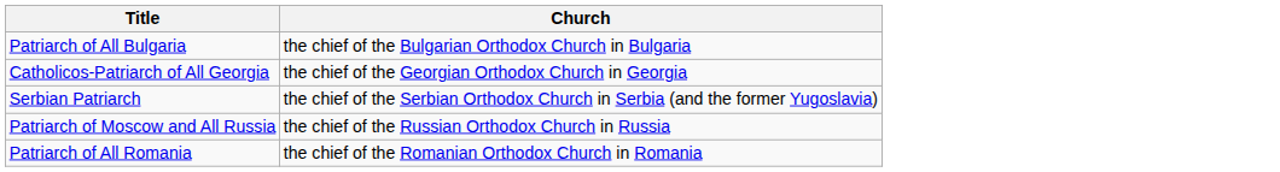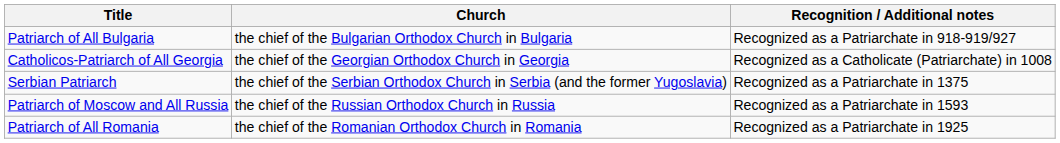 <table class="wikitable" style="margin:0 auto 5 auto">
 <tr>
 <th>Title</th>
 <th>Church</th>
+<th>Recognition / Additional notes</th>
 </tr>
 <tr>
 <td><a href='#'>Patriarch of All Bulgaria</a></td>
 <td>the chief of the <a href='#'>Bulgarian Orthodox Church</a> in <a href='#'>Bulgaria</a></td>
+<td>Recognized as a Patriarchate in 918-919/927</td>
 </tr>
 <tr>
 <td><a href='#'>Catholicos-Patriarch of All Georgia</a></td>
 <td>the chief of the <a href='#'>Georgian Orthodox Church</a> in <a href='#'>Georgia</a></td>
+<td>Recognized as a Catholicate (Patriarchate) in 1008</td>
 </tr>
 <tr>
 <td><a href='#'>Serbian Patriarch</a></td>
 <td>the chief of the <a href='#'>Serbian Orthodox Church</a> in <a href='#'>Serbia</a> (and the former <a href='#'>Yugoslavia</a>)</td>
+<td>Recognized as a Patriarchate in 1375</td>
 </tr>
 <tr>
 <td><a href='#'>Patriarch of Moscow and All Russia</a></td>
 <td>the chief of the <a href='#'>Russian Orthodox Church</a> in <a href='#'>Russia</a></td>
+<td>Recognized as a Patriarchate in 1593</td>
 </tr>
 <tr>
 <td><a href='#'>Patriarch of All Romania</a></td>
 <td>the chief of the <a href='#'>Romanian Orthodox Church</a> in <a href='#'>Romania</a></td>
+<td>Recognized as a Patriarchate in 1925</td>
 </tr>
 </table>
